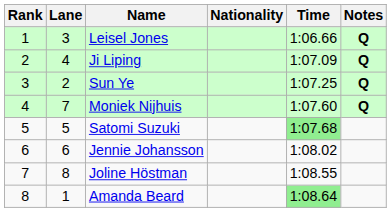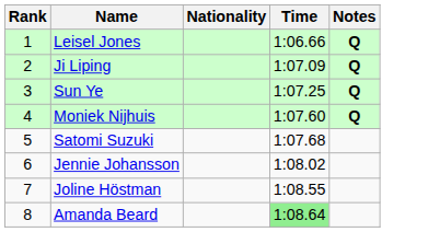 <table class="wikitable sortable" style="text-align:center">
 <tr>
 <th>Rank</th>
-<th>Lane</th>
 <th>Name</th>
 <th>Nationality</th>
 <th>Time</th>
 <th>Notes</th>
 </tr>
 <tr bgcolor=ccffcc>
 <td>1</td>
-<td>3</td>
 <td align=left><a href='#'>Leisel Jones</a></td>
 <td align=left></td>
 <td>1:06.66</td>
 <td><strong>Q</strong></td>
 </tr>
 <tr bgcolor=ccffcc>
 <td>2</td>
-<td>4</td>
 <td align=left><a href='#'>Ji Liping</a></td>
 <td align=left></td>
 <td>1:07.09</td>
 <td><strong>Q</strong></td>
 </tr>
 <tr bgcolor=ccffcc>
 <td>3</td>
-<td>2</td>
 <td align=left><a href='#'>Sun Ye</a></td>
 <td align=left></td>
 <td>1:07.25</td>
 <td><strong>Q</strong></td>
 </tr>
 <tr bgcolor=ccffcc>
 <td>4</td>
-<td>7</td>
 <td align=left><a href='#'>Moniek Nijhuis</a></td>
 <td align=left></td>
 <td>1:07.60</td>
 <td><strong>Q</strong></td>
 </tr>
 <tr>
 <td>5</td>
-<td>5</td>
 <td align=left><a href='#'>Satomi Suzuki</a></td>
 <td align=left></td>
-<td style="background: lightgreen;">1:07.68</td>
+<td>1:07.68</td>
 <td></td>
 </tr>
 <tr>
-<td>6</td>
 <td>6</td>
 <td align=left><a href='#'>Jennie Johansson</a></td>
 <td align=left></td>
 <td>1:08.02</td>
 <td></td>
 </tr>
 <tr>
 <td>7</td>
-<td>8</td>
 <td align=left><a href='#'>Joline Höstman</a></td>
 <td align=left></td>
 <td>1:08.55</td>
 <td></td>
 </tr>
 <tr>
 <td>8</td>
-<td>1</td>
 <td align=left><a href='#'>Amanda Beard</a></td>
 <td align=left></td>
 <td style="background: lightgreen;">1:08.64</td>
 <td></td>
 </tr>
 </table>
